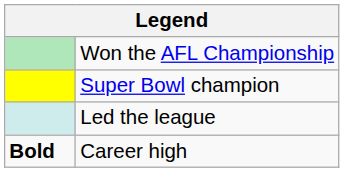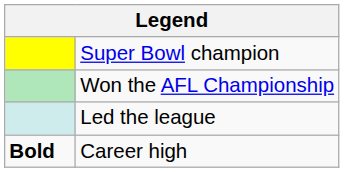 <table class="wikitable mw-collapsible">
 <tr>
 <th colspan="2">Legend</th>
 </tr>
 <tr>
+<td style="background:#ffff00; width:3em;"></td>
+<td><a href='#'>Super Bowl</a> champion</td>
+</tr>
+<tr>
 <td style="background:#afe6ba; width:3em;"></td>
 <td>Won the <a href='#'>AFL Championship</a></td>
-</tr>
-<tr>
-<td style="background:#ffff00; width:3em;"></td>
-<td><a href='#'>Super Bowl</a> champion</td>
 </tr>
 <tr>
 <td style="background:#cfecec; width:3em;"></td>
 <td>Led the league</td>
 </tr>
 <tr>
 <td><strong>Bold</strong></td>
 <td>Career high</td>
 </tr>
 </table>
